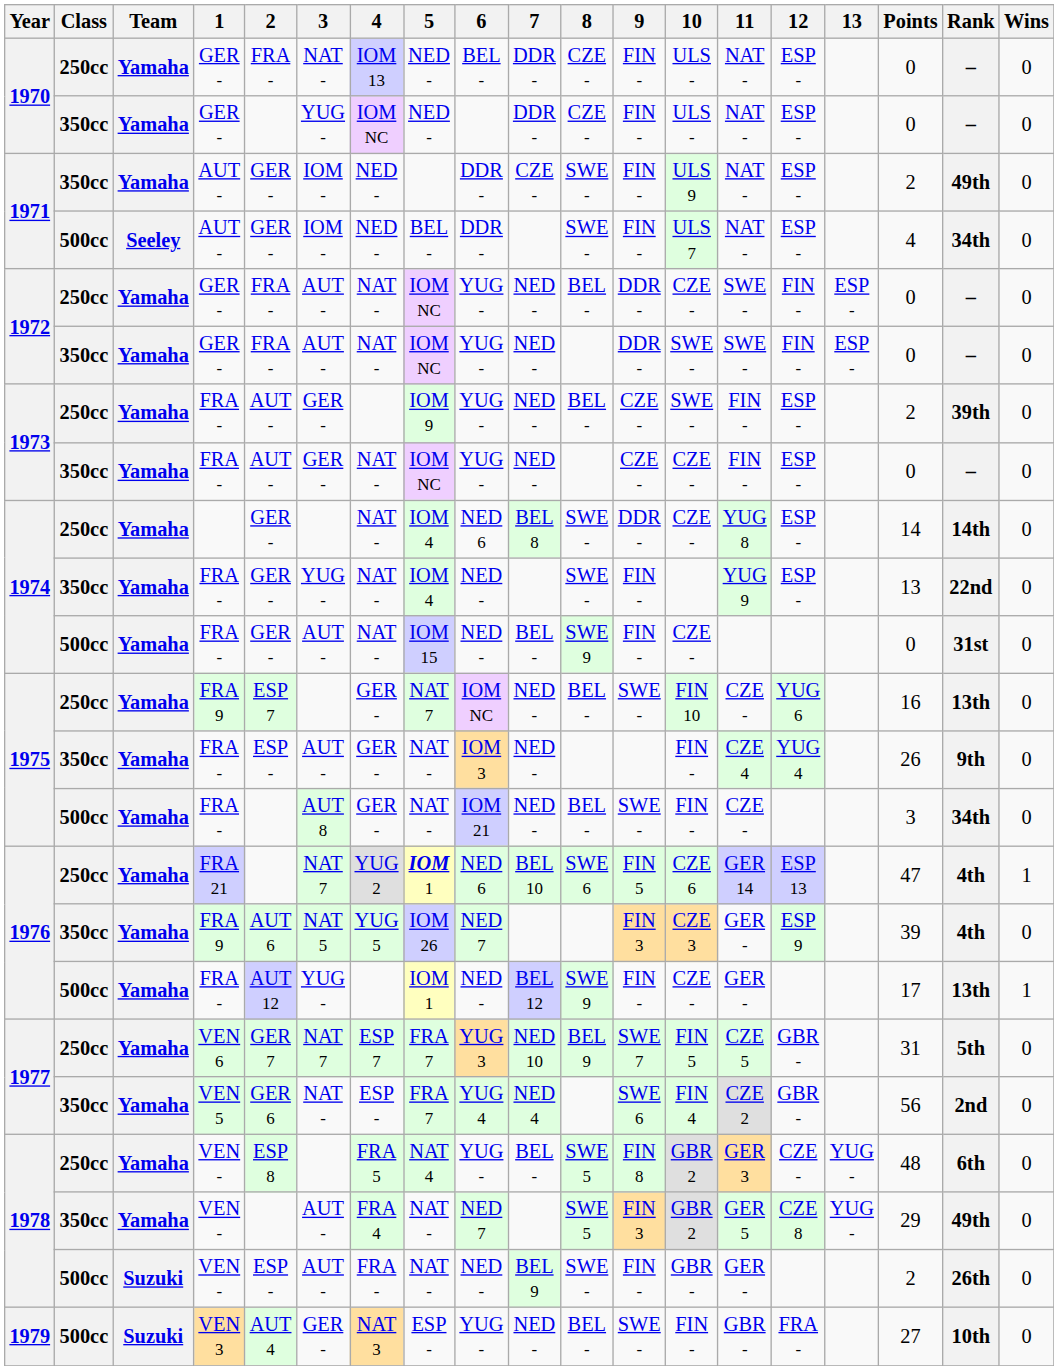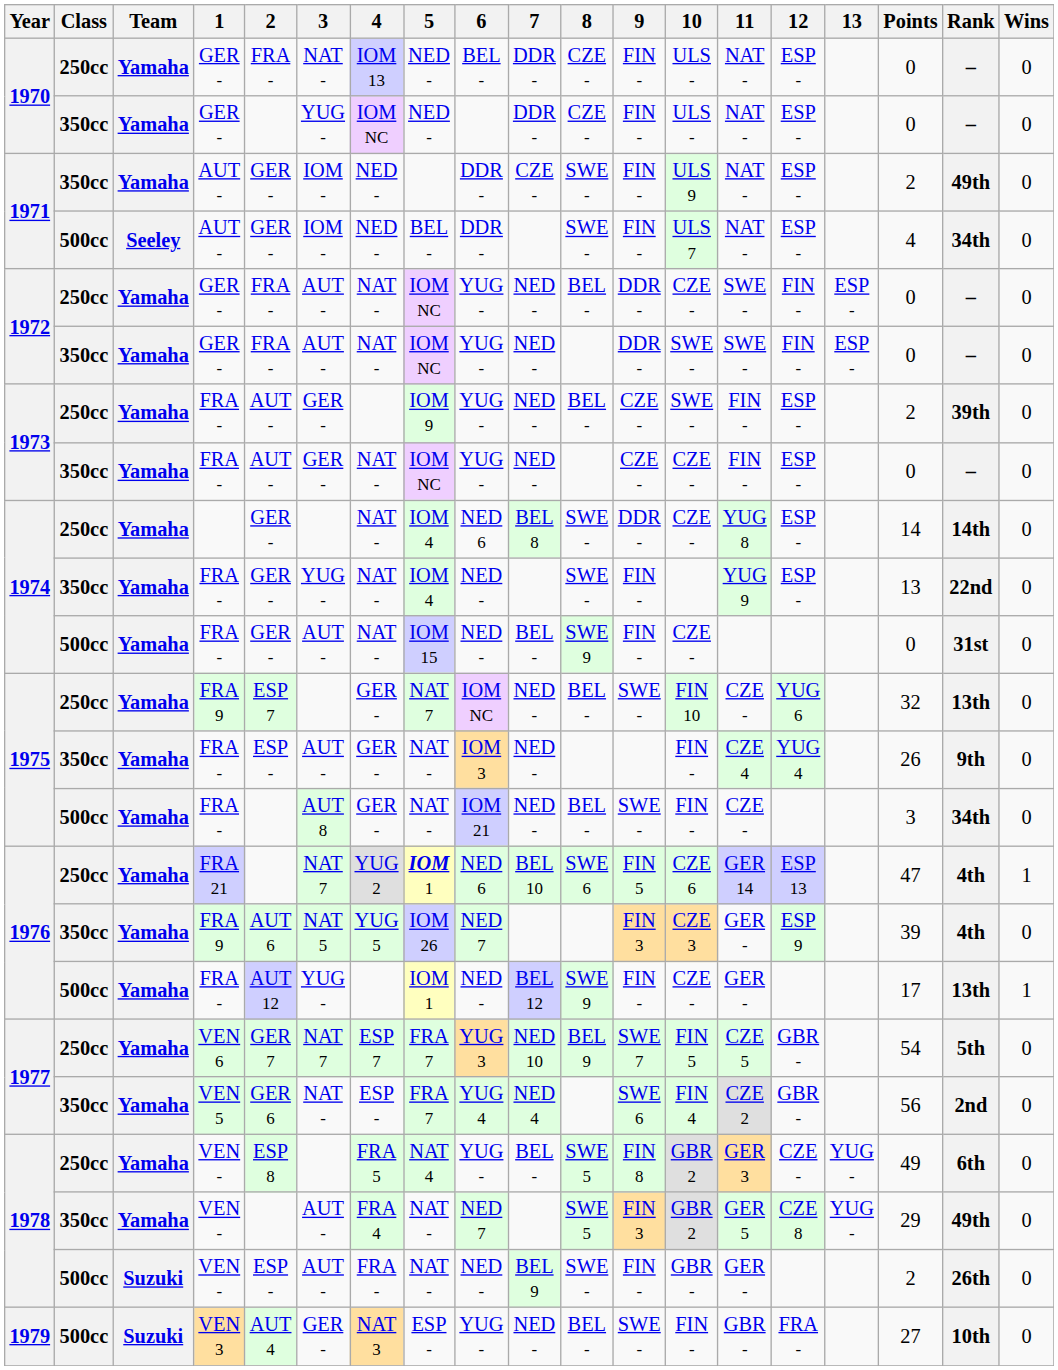 <table class="wikitable" style="text-align:center; font-size:95%">
 <tr>
 <th>Year</th>
 <th>Class</th>
 <th>Team</th>
 <th>1</th>
 <th>2</th>
 <th>3</th>
 <th>4</th>
 <th>5</th>
 <th>6</th>
 <th>7</th>
 <th>8</th>
 <th>9</th>
 <th>10</th>
 <th>11</th>
 <th>12</th>
 <th>13</th>
 <th>Points</th>
 <th>Rank</th>
 <th>Wins</th>
 </tr>
 <tr>
 <th rowspan=2><a href='#'>1970</a></th>
 <th>250cc</th>
 <th><a href='#'>Yamaha</a></th>
 <td><a href='#'>GER</a><br><small>-</small></td>
 <td><a href='#'>FRA</a><br><small>-</small></td>
 <td><a href='#'>NAT</a><br><small>-</small></td>
 <td style="background:#CFCFFF;"><a href='#'>IOM</a><br><small>13</small></td>
 <td><a href='#'>NED</a><br><small>-</small></td>
 <td><a href='#'>BEL</a><br><small>-</small></td>
 <td><a href='#'>DDR</a><br><small>-</small></td>
 <td><a href='#'>CZE</a><br><small>-</small></td>
 <td><a href='#'>FIN</a><br><small>-</small></td>
 <td><a href='#'>ULS</a><br><small>-</small></td>
 <td><a href='#'>NAT</a><br><small>-</small></td>
 <td><a href='#'>ESP</a><br><small>-</small></td>
 <td></td>
 <td>0</td>
 <th>–</th>
 <td>0</td>
 </tr>
 <tr>
 <th>350cc</th>
 <th><a href='#'>Yamaha</a></th>
 <td><a href='#'>GER</a><br><small>-</small></td>
 <td></td>
 <td><a href='#'>YUG</a><br><small>-</small></td>
 <td style="background:#EFCFFF;"><a href='#'>IOM</a><br><small>NC</small></td>
 <td><a href='#'>NED</a><br><small>-</small></td>
 <td></td>
 <td><a href='#'>DDR</a><br><small>-</small></td>
 <td><a href='#'>CZE</a><br><small>-</small></td>
 <td><a href='#'>FIN</a><br><small>-</small></td>
 <td><a href='#'>ULS</a><br><small>-</small></td>
 <td><a href='#'>NAT</a><br><small>-</small></td>
 <td><a href='#'>ESP</a><br><small>-</small></td>
 <td></td>
 <td>0</td>
 <th>–</th>
 <td>0</td>
 </tr>
 <tr>
 <th rowspan=2><a href='#'>1971</a></th>
 <th>350cc</th>
 <th><a href='#'>Yamaha</a></th>
 <td><a href='#'>AUT</a><br><small>-</small></td>
 <td><a href='#'>GER</a><br><small>-</small></td>
 <td><a href='#'>IOM</a><br><small>-</small></td>
 <td><a href='#'>NED</a><br><small>-</small></td>
 <td></td>
 <td><a href='#'>DDR</a><br><small>-</small></td>
 <td><a href='#'>CZE</a><br><small>-</small></td>
 <td><a href='#'>SWE</a><br><small>-</small></td>
 <td><a href='#'>FIN</a><br><small>-</small></td>
 <td style="background:#DFFFDF;"><a href='#'>ULS</a><br><small>9</small></td>
 <td><a href='#'>NAT</a><br><small>-</small></td>
 <td><a href='#'>ESP</a><br><small>-</small></td>
 <td></td>
 <td>2</td>
 <th>49th</th>
 <td>0</td>
 </tr>
 <tr>
 <th>500cc</th>
 <th><a href='#'>Seeley</a></th>
 <td><a href='#'>AUT</a><br><small>-</small></td>
 <td><a href='#'>GER</a><br><small>-</small></td>
 <td><a href='#'>IOM</a><br><small>-</small></td>
 <td><a href='#'>NED</a><br><small>-</small></td>
 <td><a href='#'>BEL</a><br><small>-</small></td>
 <td><a href='#'>DDR</a><br><small>-</small></td>
 <td></td>
 <td><a href='#'>SWE</a><br><small>-</small></td>
 <td><a href='#'>FIN</a><br><small>-</small></td>
 <td style="background:#DFFFDF;"><a href='#'>ULS</a><br><small>7</small></td>
 <td><a href='#'>NAT</a><br><small>-</small></td>
 <td><a href='#'>ESP</a><br><small>-</small></td>
 <td></td>
 <td>4</td>
 <th>34th</th>
 <td>0</td>
 </tr>
 <tr>
 <th rowspan=2><a href='#'>1972</a></th>
 <th>250cc</th>
 <th><a href='#'>Yamaha</a></th>
 <td><a href='#'>GER</a><br><small>-</small></td>
 <td><a href='#'>FRA</a><br><small>-</small></td>
 <td><a href='#'>AUT</a><br><small>-</small></td>
 <td><a href='#'>NAT</a><br><small>-</small></td>
 <td style="background:#EFCFFF;"><a href='#'>IOM</a><br><small>NC</small></td>
 <td><a href='#'>YUG</a><br><small>-</small></td>
 <td><a href='#'>NED</a><br><small>-</small></td>
 <td><a href='#'>BEL</a><br><small>-</small></td>
 <td><a href='#'>DDR</a><br><small>-</small></td>
 <td><a href='#'>CZE</a><br><small>-</small></td>
 <td><a href='#'>SWE</a><br><small>-</small></td>
 <td><a href='#'>FIN</a><br><small>-</small></td>
 <td><a href='#'>ESP</a><br><small>-</small></td>
 <td>0</td>
 <th>–</th>
 <td>0</td>
 </tr>
 <tr>
 <th>350cc</th>
 <th><a href='#'>Yamaha</a></th>
 <td><a href='#'>GER</a><br><small>-</small></td>
 <td><a href='#'>FRA</a><br><small>-</small></td>
 <td><a href='#'>AUT</a><br><small>-</small></td>
 <td><a href='#'>NAT</a><br><small>-</small></td>
 <td style="background:#EFCFFF;"><a href='#'>IOM</a><br><small>NC</small></td>
 <td><a href='#'>YUG</a><br><small>-</small></td>
 <td><a href='#'>NED</a><br><small>-</small></td>
 <td></td>
 <td><a href='#'>DDR</a><br><small>-</small></td>
 <td><a href='#'>SWE</a><br><small>-</small></td>
 <td><a href='#'>SWE</a><br><small>-</small></td>
 <td><a href='#'>FIN</a><br><small>-</small></td>
 <td><a href='#'>ESP</a><br><small>-</small></td>
 <td>0</td>
 <th>–</th>
 <td>0</td>
 </tr>
 <tr>
 <th rowspan=2><a href='#'>1973</a></th>
 <th>250cc</th>
 <th><a href='#'>Yamaha</a></th>
 <td><a href='#'>FRA</a><br><small>-</small></td>
 <td><a href='#'>AUT</a><br><small>-</small></td>
 <td><a href='#'>GER</a><br><small>-</small></td>
 <td></td>
 <td style="background:#DFFFDF;"><a href='#'>IOM</a><br><small>9</small></td>
 <td><a href='#'>YUG</a><br><small>-</small></td>
 <td><a href='#'>NED</a><br><small>-</small></td>
 <td><a href='#'>BEL</a><br><small>-</small></td>
 <td><a href='#'>CZE</a><br><small>-</small></td>
 <td><a href='#'>SWE</a><br><small>-</small></td>
 <td><a href='#'>FIN</a><br><small>-</small></td>
 <td><a href='#'>ESP</a><br><small>-</small></td>
 <td></td>
 <td>2</td>
 <th>39th</th>
 <td>0</td>
 </tr>
 <tr>
 <th>350cc</th>
 <th><a href='#'>Yamaha</a></th>
 <td><a href='#'>FRA</a><br><small>-</small></td>
 <td><a href='#'>AUT</a><br><small>-</small></td>
 <td><a href='#'>GER</a><br><small>-</small></td>
 <td><a href='#'>NAT</a><br><small>-</small></td>
 <td style="background:#EFCFFF;"><a href='#'>IOM</a><br><small>NC</small></td>
 <td><a href='#'>YUG</a><br><small>-</small></td>
 <td><a href='#'>NED</a><br><small>-</small></td>
 <td></td>
 <td><a href='#'>CZE</a><br><small>-</small></td>
 <td><a href='#'>CZE</a><br><small>-</small></td>
 <td><a href='#'>FIN</a><br><small>-</small></td>
 <td><a href='#'>ESP</a><br><small>-</small></td>
 <td></td>
 <td>0</td>
 <th>–</th>
 <td>0</td>
 </tr>
 <tr>
 <th rowspan=3><a href='#'>1974</a></th>
 <th>250cc</th>
 <th><a href='#'>Yamaha</a></th>
 <td></td>
 <td><a href='#'>GER</a><br><small>-</small></td>
 <td></td>
 <td><a href='#'>NAT</a><br><small>-</small></td>
 <td style="background:#DFFFDF;"><a href='#'>IOM</a><br><small>4</small></td>
 <td><a href='#'>NED</a><br><small>6</small></td>
 <td style="background:#DFFFDF;"><a href='#'>BEL</a><br><small>8</small></td>
 <td><a href='#'>SWE</a><br><small>-</small></td>
 <td><a href='#'>DDR</a><br><small>-</small></td>
 <td><a href='#'>CZE</a><br><small>-</small></td>
 <td style="background:#DFFFDF;"><a href='#'>YUG</a><br><small>8</small></td>
 <td><a href='#'>ESP</a><br><small>-</small></td>
 <td></td>
 <td>14</td>
 <th>14th</th>
 <td>0</td>
 </tr>
 <tr>
 <th>350cc</th>
 <th><a href='#'>Yamaha</a></th>
 <td><a href='#'>FRA</a><br><small>-</small></td>
 <td><a href='#'>GER</a><br><small>-</small></td>
 <td><a href='#'>YUG</a><br><small>-</small></td>
 <td><a href='#'>NAT</a><br><small>-</small></td>
 <td style="background:#DFFFDF;"><a href='#'>IOM</a><br><small>4</small></td>
 <td><a href='#'>NED</a><br><small>-</small></td>
 <td></td>
 <td><a href='#'>SWE</a><br><small>-</small></td>
 <td><a href='#'>FIN</a><br><small>-</small></td>
 <td></td>
 <td style="background:#DFFFDF;"><a href='#'>YUG</a><br><small>9</small></td>
 <td><a href='#'>ESP</a><br><small>-</small></td>
 <td></td>
 <td>13</td>
 <th>22nd</th>
 <td>0</td>
 </tr>
 <tr>
 <th>500cc</th>
 <th><a href='#'>Yamaha</a></th>
 <td><a href='#'>FRA</a><br><small>-</small></td>
 <td><a href='#'>GER</a><br><small>-</small></td>
 <td><a href='#'>AUT</a><br><small>-</small></td>
 <td><a href='#'>NAT</a><br><small>-</small></td>
 <td style="background:#CFCFFF;"><a href='#'>IOM</a><br><small>15</small></td>
 <td><a href='#'>NED</a><br><small>-</small></td>
 <td><a href='#'>BEL</a><br><small>-</small></td>
 <td style="background:#DFFFDF;"><a href='#'>SWE</a><br><small>9</small></td>
 <td><a href='#'>FIN</a><br><small>-</small></td>
 <td><a href='#'>CZE</a><br><small>-</small></td>
 <td></td>
 <td></td>
 <td></td>
 <td>0</td>
 <th>31st</th>
 <td>0</td>
 </tr>
 <tr>
 <th rowspan=3><a href='#'>1975</a></th>
 <th>250cc</th>
 <th><a href='#'>Yamaha</a></th>
 <td style="background:#DFFFDF;"><a href='#'>FRA</a><br><small>9</small></td>
 <td style="background:#DFFFDF;"><a href='#'>ESP</a><br><small>7</small></td>
 <td></td>
 <td><a href='#'>GER</a><br><small>-</small></td>
 <td style="background:#DFFFDF;"><a href='#'>NAT</a><br><small>7</small></td>
 <td style="background:#EFCFFF;"><a href='#'>IOM</a><br><small>NC</small></td>
 <td><a href='#'>NED</a><br><small>-</small></td>
 <td><a href='#'>BEL</a><br><small>-</small></td>
 <td><a href='#'>SWE</a><br><small>-</small></td>
 <td style="background:#DFFFDF;"><a href='#'>FIN</a><br><small>10</small></td>
 <td><a href='#'>CZE</a><br><small>-</small></td>
 <td style="background:#DFFFDF;"><a href='#'>YUG</a><br><small>6</small></td>
 <td></td>
-<td>16</td>
+<td>32</td>
 <th>13th</th>
 <td>0</td>
 </tr>
 <tr>
 <th>350cc</th>
 <th><a href='#'>Yamaha</a></th>
 <td><a href='#'>FRA</a><br><small>-</small></td>
 <td><a href='#'>ESP</a><br><small>-</small></td>
 <td><a href='#'>AUT</a><br><small>-</small></td>
 <td><a href='#'>GER</a><br><small>-</small></td>
 <td><a href='#'>NAT</a><br><small>-</small></td>
 <td style="background:#FFDF9F;"><a href='#'>IOM</a><br><small>3</small></td>
 <td><a href='#'>NED</a><br><small>-</small></td>
 <td></td>
 <td></td>
 <td><a href='#'>FIN</a><br><small>-</small></td>
 <td style="background:#DFFFDF;"><a href='#'>CZE</a><br><small>4</small></td>
 <td style="background:#DFFFDF;"><a href='#'>YUG</a><br><small>4</small></td>
 <td></td>
 <td>26</td>
 <th>9th</th>
 <td>0</td>
 </tr>
 <tr>
 <th>500cc</th>
 <th><a href='#'>Yamaha</a></th>
 <td><a href='#'>FRA</a><br><small>-</small></td>
 <td></td>
 <td style="background:#DFFFDF;"><a href='#'>AUT</a><br><small>8</small></td>
 <td><a href='#'>GER</a><br><small>-</small></td>
 <td><a href='#'>NAT</a><br><small>-</small></td>
 <td style="background:#CFCFFF;"><a href='#'>IOM</a><br><small>21</small></td>
 <td><a href='#'>NED</a><br><small>-</small></td>
 <td><a href='#'>BEL</a><br><small>-</small></td>
 <td><a href='#'>SWE</a><br><small>-</small></td>
 <td><a href='#'>FIN</a><br><small>-</small></td>
 <td><a href='#'>CZE</a><br><small>-</small></td>
 <td></td>
 <td></td>
 <td>3</td>
 <th>34th</th>
 <td>0</td>
 </tr>
 <tr>
 <th rowspan=3><a href='#'>1976</a></th>
 <th>250cc</th>
 <th><a href='#'>Yamaha</a></th>
 <td style="background:#CFCFFF;"><a href='#'>FRA</a><br><small>21</small></td>
 <td></td>
 <td style="background:#DFFFDF;"><a href='#'>NAT</a><br><small>7</small></td>
 <td style="background:#DFDFDF;"><a href='#'>YUG</a><br><small>2</small></td>
 <td style="background:#FFFFBF;"><strong><em><a href='#'>IOM</a></em></strong><br><small>1</small></td>
 <td style="background:#DFFFDF;"><a href='#'>NED</a><br><small>6</small></td>
 <td style="background:#DFFFDF;"><a href='#'>BEL</a><br><small>10</small></td>
 <td style="background:#DFFFDF;"><a href='#'>SWE</a><br><small>6</small></td>
 <td style="background:#DFFFDF;"><a href='#'>FIN</a><br><small>5</small></td>
 <td style="background:#DFFFDF;"><a href='#'>CZE</a><br><small>6</small></td>
 <td style="background:#CFCFFF;"><a href='#'>GER</a><br><small>14</small></td>
 <td style="background:#CFCFFF;"><a href='#'>ESP</a><br><small>13</small></td>
 <td></td>
 <td>47</td>
 <th>4th</th>
 <td>1</td>
 </tr>
 <tr>
 <th>350cc</th>
 <th><a href='#'>Yamaha</a></th>
 <td style="background:#DFFFDF;"><a href='#'>FRA</a><br><small>9</small></td>
 <td style="background:#DFFFDF;"><a href='#'>AUT</a><br><small>6</small></td>
 <td style="background:#DFFFDF;"><a href='#'>NAT</a><br><small>5</small></td>
 <td style="background:#DFFFDF;"><a href='#'>YUG</a><br><small>5</small></td>
 <td style="background:#CFCFFF;"><a href='#'>IOM</a><br><small>26</small></td>
 <td style="background:#DFFFDF;"><a href='#'>NED</a><br><small>7</small></td>
 <td></td>
 <td></td>
 <td style="background:#FFDF9F;"><a href='#'>FIN</a><br><small>3</small></td>
 <td style="background:#FFDF9F;"><a href='#'>CZE</a><br><small>3</small></td>
 <td><a href='#'>GER</a><br><small>-</small></td>
 <td style="background:#DFFFDF;"><a href='#'>ESP</a><br><small>9</small></td>
 <td></td>
 <td>39</td>
 <th>4th</th>
 <td>0</td>
 </tr>
 <tr>
 <th>500cc</th>
 <th><a href='#'>Yamaha</a></th>
 <td><a href='#'>FRA</a><br><small>-</small></td>
 <td style="background:#CFCFFF;"><a href='#'>AUT</a><br><small>12</small></td>
 <td><a href='#'>YUG</a><br><small>-</small></td>
 <td></td>
 <td style="background:#FFFFBF;"><a href='#'>IOM</a><br><small>1</small></td>
 <td><a href='#'>NED</a><br><small>-</small></td>
 <td style="background:#CFCFFF;"><a href='#'>BEL</a><br><small>12</small></td>
 <td style="background:#DFFFDF;"><a href='#'>SWE</a><br><small>9</small></td>
 <td><a href='#'>FIN</a><br><small>-</small></td>
 <td><a href='#'>CZE</a><br><small>-</small></td>
 <td><a href='#'>GER</a><br><small>-</small></td>
 <td></td>
 <td></td>
 <td>17</td>
 <th>13th</th>
 <td>1</td>
 </tr>
 <tr>
 <th rowspan=2><a href='#'>1977</a></th>
 <th>250cc</th>
 <th><a href='#'>Yamaha</a></th>
 <td style="background:#DFFFDF;"><a href='#'>VEN</a><br><small>6</small></td>
 <td style="background:#DFFFDF;"><a href='#'>GER</a><br><small>7</small></td>
 <td style="background:#DFFFDF;"><a href='#'>NAT</a><br><small>7</small></td>
 <td style="background:#DFFFDF;"><a href='#'>ESP</a><br><small>7</small></td>
 <td style="background:#DFFFDF;"><a href='#'>FRA</a><br><small>7</small></td>
 <td style="background:#FFDF9F;"><a href='#'>YUG</a><br><small>3</small></td>
 <td style="background:#DFFFDF;"><a href='#'>NED</a><br><small>10</small></td>
 <td style="background:#DFFFDF;"><a href='#'>BEL</a><br><small>9</small></td>
 <td style="background:#DFFFDF;"><a href='#'>SWE</a><br><small>7</small></td>
 <td style="background:#DFFFDF;"><a href='#'>FIN</a><br><small>5</small></td>
 <td style="background:#DFFFDF;"><a href='#'>CZE</a><br><small>5</small></td>
 <td><a href='#'>GBR</a><br><small>-</small></td>
 <td></td>
-<td>31</td>
+<td>54</td>
 <th>5th</th>
 <td>0</td>
 </tr>
 <tr>
 <th>350cc</th>
 <th><a href='#'>Yamaha</a></th>
 <td style="background:#DFFFDF;"><a href='#'>VEN</a><br><small>5</small></td>
 <td style="background:#DFFFDF;"><a href='#'>GER</a><br><small>6</small></td>
 <td><a href='#'>NAT</a><br><small>-</small></td>
 <td><a href='#'>ESP</a><br><small>-</small></td>
 <td style="background:#DFFFDF;"><a href='#'>FRA</a><br><small>7</small></td>
 <td style="background:#DFFFDF;"><a href='#'>YUG</a><br><small>4</small></td>
 <td style="background:#DFFFDF;"><a href='#'>NED</a><br><small>4</small></td>
 <td></td>
 <td style="background:#DFFFDF;"><a href='#'>SWE</a><br><small>6</small></td>
 <td style="background:#DFFFDF;"><a href='#'>FIN</a><br><small>4</small></td>
 <td style="background:#DFDFDF;"><a href='#'>CZE</a><br><small>2</small></td>
 <td><a href='#'>GBR</a><br><small>-</small></td>
 <td></td>
 <td>56</td>
 <th>2nd</th>
 <td>0</td>
 </tr>
 <tr>
 <th rowspan=3><a href='#'>1978</a></th>
 <th>250cc</th>
 <th><a href='#'>Yamaha</a></th>
 <td><a href='#'>VEN</a><br><small>-</small></td>
 <td style="background:#DFFFDF;"><a href='#'>ESP</a><br><small>8</small></td>
 <td></td>
 <td style="background:#DFFFDF;"><a href='#'>FRA</a><br><small>5</small></td>
 <td style="background:#DFFFDF;"><a href='#'>NAT</a><br><small>4</small></td>
 <td><a href='#'>YUG</a><br><small>-</small></td>
 <td><a href='#'>BEL</a><br><small>-</small></td>
 <td style="background:#DFFFDF;"><a href='#'>SWE</a><br><small>5</small></td>
 <td style="background:#DFFFDF;"><a href='#'>FIN</a><br><small>8</small></td>
 <td style="background:#DFDFDF;"><a href='#'>GBR</a><br><small>2</small></td>
 <td style="background:#FFDF9F;"><a href='#'>GER</a><br><small>3</small></td>
 <td><a href='#'>CZE</a><br><small>-</small></td>
 <td><a href='#'>YUG</a><br><small>-</small></td>
-<td>48</td>
+<td>49</td>
 <th>6th</th>
 <td>0</td>
 </tr>
 <tr>
 <th>350cc</th>
 <th><a href='#'>Yamaha</a></th>
 <td><a href='#'>VEN</a><br><small>-</small></td>
 <td></td>
 <td><a href='#'>AUT</a><br><small>-</small></td>
 <td style="background:#DFFFDF;"><a href='#'>FRA</a><br><small>4</small></td>
 <td><a href='#'>NAT</a><br><small>-</small></td>
 <td style="background:#DFFFDF;"><a href='#'>NED</a><br><small>7</small></td>
 <td></td>
 <td style="background:#DFFFDF;"><a href='#'>SWE</a><br><small>5</small></td>
 <td style="background:#FFDF9F;"><a href='#'>FIN</a><br><small>3</small></td>
 <td style="background:#DFDFDF;"><a href='#'>GBR</a><br><small>2</small></td>
 <td style="background:#DFFFDF;"><a href='#'>GER</a><br><small>5</small></td>
 <td style="background:#DFFFDF;"><a href='#'>CZE</a><br><small>8</small></td>
 <td><a href='#'>YUG</a><br><small>-</small></td>
 <td>29</td>
 <th>49th</th>
 <td>0</td>
 </tr>
 <tr>
 <th>500cc</th>
 <th><a href='#'>Suzuki</a></th>
 <td><a href='#'>VEN</a><br><small>-</small></td>
 <td><a href='#'>ESP</a><br><small>-</small></td>
 <td><a href='#'>AUT</a><br><small>-</small></td>
 <td><a href='#'>FRA</a><br><small>-</small></td>
 <td><a href='#'>NAT</a><br><small>-</small></td>
 <td><a href='#'>NED</a><br><small>-</small></td>
 <td style="background:#DFFFDF;"><a href='#'>BEL</a><br><small>9</small></td>
 <td><a href='#'>SWE</a><br><small>-</small></td>
 <td><a href='#'>FIN</a><br><small>-</small></td>
 <td><a href='#'>GBR</a><br><small>-</small></td>
 <td><a href='#'>GER</a><br><small>-</small></td>
 <td></td>
 <td></td>
 <td>2</td>
 <th>26th</th>
 <td>0</td>
 </tr>
 <tr>
 <th><a href='#'>1979</a></th>
 <th>500cc</th>
 <th><a href='#'>Suzuki</a></th>
 <td style="background:#FFDF9F;"><a href='#'>VEN</a><br><small>3</small></td>
 <td style="background:#DFFFDF;"><a href='#'>AUT</a><br><small>4</small></td>
 <td><a href='#'>GER</a><br><small>-</small></td>
 <td style="background:#FFDF9F;"><a href='#'>NAT</a><br><small>3</small></td>
 <td><a href='#'>ESP</a><br><small>-</small></td>
 <td><a href='#'>YUG</a><br><small>-</small></td>
 <td><a href='#'>NED</a><br><small>-</small></td>
 <td><a href='#'>BEL</a><br><small>-</small></td>
 <td><a href='#'>SWE</a><br><small>-</small></td>
 <td><a href='#'>FIN</a><br><small>-</small></td>
 <td><a href='#'>GBR</a><br><small>-</small></td>
 <td><a href='#'>FRA</a><br><small>-</small></td>
 <td></td>
 <td>27</td>
 <th>10th</th>
 <td>0</td>
 </tr>
 <tr>
 </tr>
 </table>
